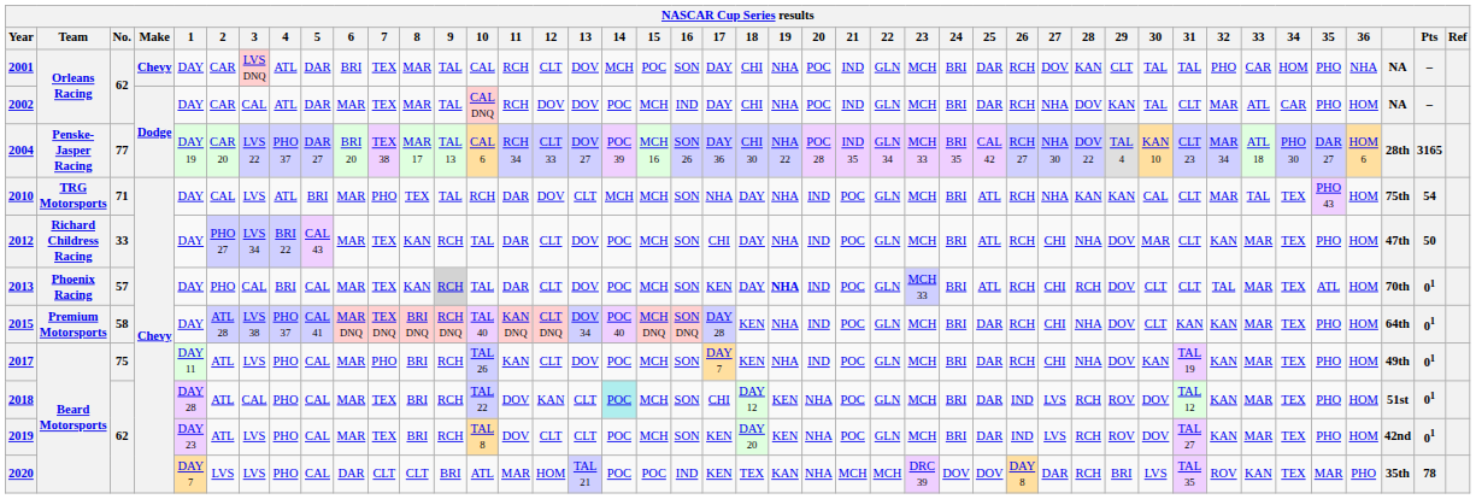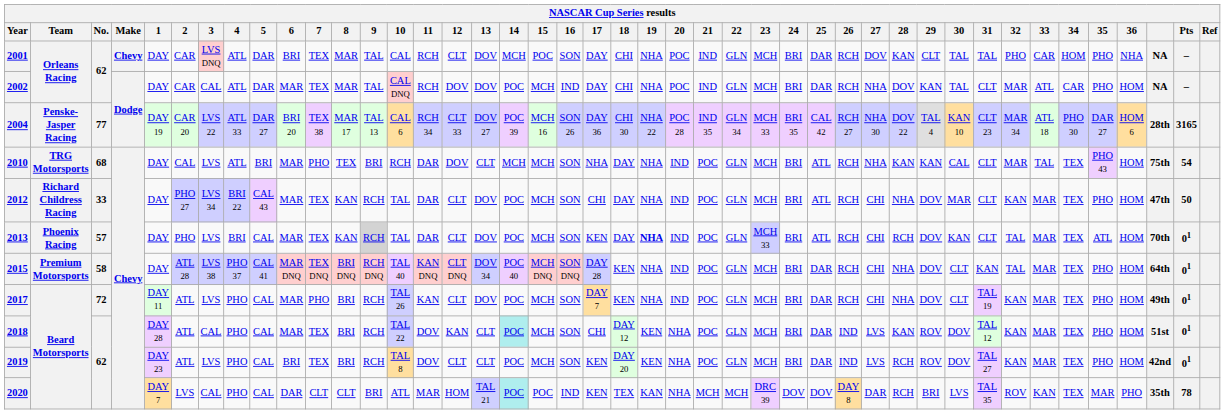 <table class="wikitable" style="text-align:center; font-size:75%">
 <tr>
 <th colspan=45><a href='#'>NASCAR Cup Series</a> results</th>
 </tr>
 <tr>
 <th>Year</th>
 <th>Team</th>
 <th>No.</th>
 <th>Make</th>
 <th>1</th>
 <th>2</th>
 <th>3</th>
 <th>4</th>
 <th>5</th>
 <th>6</th>
 <th>7</th>
 <th>8</th>
 <th>9</th>
 <th>10</th>
 <th>11</th>
 <th>12</th>
 <th>13</th>
 <th>14</th>
 <th>15</th>
 <th>16</th>
 <th>17</th>
 <th>18</th>
 <th>19</th>
 <th>20</th>
 <th>21</th>
 <th>22</th>
 <th>23</th>
 <th>24</th>
 <th>25</th>
 <th>26</th>
 <th>27</th>
 <th>28</th>
 <th>29</th>
 <th>30</th>
 <th>31</th>
 <th>32</th>
 <th>33</th>
 <th>34</th>
 <th>35</th>
 <th>36</th>
 <th></th>
 <th>Pts</th>
 <th>Ref</th>
 </tr>
 <tr>
 <th><a href='#'>2001</a></th>
 <th rowspan=2><a href='#'>Orleans Racing</a></th>
 <th rowspan=2>62</th>
 <th><a href='#'>Chevy</a></th>
 <td><a href='#'>DAY</a></td>
 <td><a href='#'>CAR</a></td>
 <td style="background:#FFCFCF;"><a href='#'>LVS</a><br><small>DNQ</small></td>
 <td><a href='#'>ATL</a></td>
 <td><a href='#'>DAR</a></td>
 <td><a href='#'>BRI</a></td>
 <td><a href='#'>TEX</a></td>
 <td><a href='#'>MAR</a></td>
 <td><a href='#'>TAL</a></td>
 <td><a href='#'>CAL</a></td>
 <td><a href='#'>RCH</a></td>
 <td><a href='#'>CLT</a></td>
 <td><a href='#'>DOV</a></td>
 <td><a href='#'>MCH</a></td>
 <td><a href='#'>POC</a></td>
 <td><a href='#'>SON</a></td>
 <td><a href='#'>DAY</a></td>
 <td><a href='#'>CHI</a></td>
 <td><a href='#'>NHA</a></td>
 <td><a href='#'>POC</a></td>
 <td><a href='#'>IND</a></td>
 <td><a href='#'>GLN</a></td>
 <td><a href='#'>MCH</a></td>
 <td><a href='#'>BRI</a></td>
 <td><a href='#'>DAR</a></td>
 <td><a href='#'>RCH</a></td>
 <td><a href='#'>DOV</a></td>
 <td><a href='#'>KAN</a></td>
 <td><a href='#'>CLT</a></td>
 <td><a href='#'>TAL</a></td>
 <td><a href='#'>TAL</a></td>
 <td><a href='#'>PHO</a></td>
 <td><a href='#'>CAR</a></td>
 <td><a href='#'>HOM</a></td>
 <td><a href='#'>PHO</a></td>
 <td><a href='#'>NHA</a></td>
 <th>NA</th>
 <th>–</th>
 <th></th>
 </tr>
 <tr>
 <th><a href='#'>2002</a></th>
 <th rowspan="2"><a href='#'>Dodge</a></th>
 <td><a href='#'>DAY</a></td>
 <td><a href='#'>CAR</a></td>
 <td><a href='#'>CAL</a></td>
 <td><a href='#'>ATL</a></td>
 <td><a href='#'>DAR</a></td>
 <td><a href='#'>MAR</a></td>
 <td><a href='#'>TEX</a></td>
 <td><a href='#'>MAR</a></td>
 <td><a href='#'>TAL</a></td>
 <td style="background:#FFCFCF;"><a href='#'>CAL</a><br><small>DNQ</small></td>
 <td><a href='#'>RCH</a></td>
 <td><a href='#'>DOV</a></td>
 <td><a href='#'>DOV</a></td>
 <td><a href='#'>POC</a></td>
 <td><a href='#'>MCH</a></td>
 <td><a href='#'>IND</a></td>
 <td><a href='#'>DAY</a></td>
 <td><a href='#'>CHI</a></td>
 <td><a href='#'>NHA</a></td>
 <td><a href='#'>POC</a></td>
 <td><a href='#'>IND</a></td>
 <td><a href='#'>GLN</a></td>
 <td><a href='#'>MCH</a></td>
 <td><a href='#'>BRI</a></td>
 <td><a href='#'>DAR</a></td>
 <td><a href='#'>RCH</a></td>
 <td><a href='#'>NHA</a></td>
 <td><a href='#'>DOV</a></td>
 <td><a href='#'>KAN</a></td>
 <td><a href='#'>TAL</a></td>
 <td><a href='#'>CLT</a></td>
 <td><a href='#'>MAR</a></td>
 <td><a href='#'>ATL</a></td>
 <td><a href='#'>CAR</a></td>
 <td><a href='#'>PHO</a></td>
 <td><a href='#'>HOM</a></td>
 <th>NA</th>
 <th>–</th>
 <th></th>
 </tr>
 <tr>
 <th><a href='#'>2004</a></th>
 <th><a href='#'>Penske-Jasper Racing</a></th>
 <th>77</th>
 <td style="background:#DFFFDF;"><a href='#'>DAY</a><br><small>19</small></td>
 <td style="background:#DFFFDF;"><a href='#'>CAR</a><br><small>20</small></td>
 <td style="background:#CFCFFF;"><a href='#'>LVS</a><br><small>22</small></td>
-<td style="background:#CFCFFF;"><a href='#'>PHO</a><br><small>37</small></td>
+<td style="background:#CFCFFF;"><a href='#'>ATL</a><br><small>33</small></td>
 <td style="background:#CFCFFF;"><a href='#'>DAR</a><br><small>27</small></td>
 <td style="background:#DFFFDF;"><a href='#'>BRI</a><br><small>20</small></td>
 <td style="background:#EFCFFF;"><a href='#'>TEX</a><br><small>38</small></td>
 <td style="background:#DFFFDF;"><a href='#'>MAR</a><br><small>17</small></td>
 <td style="background:#DFFFDF;"><a href='#'>TAL</a><br><small>13</small></td>
 <td style="background:#FFDF9F;"><a href='#'>CAL</a><br><small>6</small></td>
 <td style="background:#CFCFFF;"><a href='#'>RCH</a><br><small>34</small></td>
 <td style="background:#CFCFFF;"><a href='#'>CLT</a><br><small>33</small></td>
 <td style="background:#CFCFFF;"><a href='#'>DOV</a><br><small>27</small></td>
 <td style="background:#EFCFFF;"><a href='#'>POC</a><br><small>39</small></td>
 <td style="background:#DFFFDF;"><a href='#'>MCH</a><br><small>16</small></td>
 <td style="background:#CFCFFF;"><a href='#'>SON</a><br><small>26</small></td>
 <td style="background:#CFCFFF;"><a href='#'>DAY</a><br><small>36</small></td>
 <td style="background:#CFCFFF;"><a href='#'>CHI</a><br><small>30</small></td>
 <td style="background:#CFCFFF;"><a href='#'>NHA</a><br><small>22</small></td>
 <td style="background:#EFCFFF;"><a href='#'>POC</a><br><small>28</small></td>
 <td style="background:#EFCFFF;"><a href='#'>IND</a><br><small>35</small></td>
 <td style="background:#EFCFFF;"><a href='#'>GLN</a><br><small>34</small></td>
 <td style="background:#EFCFFF;"><a href='#'>MCH</a><br><small>33</small></td>
 <td style="background:#EFCFFF;"><a href='#'>BRI</a><br><small>35</small></td>
 <td style="background:#EFCFFF;"><a href='#'>CAL</a><br><small>42</small></td>
 <td style="background:#CFCFFF;"><a href='#'>RCH</a><br><small>27</small></td>
 <td style="background:#CFCFFF;"><a href='#'>NHA</a><br><small>30</small></td>
 <td style="background:#CFCFFF;"><a href='#'>DOV</a><br><small>22</small></td>
 <td style="background:#DFDFDF;"><a href='#'>TAL</a><br><small>4</small></td>
 <td style="background:#FFDF9F;"><a href='#'>KAN</a><br><small>10</small></td>
 <td style="background:#CFCFFF;"><a href='#'>CLT</a><br><small>23</small></td>
 <td style="background:#CFCFFF;"><a href='#'>MAR</a><br><small>34</small></td>
 <td style="background:#DFFFDF;"><a href='#'>ATL</a><br><small>18</small></td>
 <td style="background:#CFCFFF;"><a href='#'>PHO</a><br><small>30</small></td>
 <td style="background:#CFCFFF;"><a href='#'>DAR</a><br><small>27</small></td>
 <td style="background:#FFDF9F;"><a href='#'>HOM</a><br><small>6</small></td>
 <th>28th</th>
 <th>3165</th>
 <th></th>
 </tr>
 <tr>
 <th><a href='#'>2010</a></th>
 <th><a href='#'>TRG Motorsports</a></th>
-<th>71</th>
+<th>68</th>
 <th rowspan="8"><a href='#'>Chevy</a></th>
 <td><a href='#'>DAY</a></td>
 <td><a href='#'>CAL</a></td>
 <td><a href='#'>LVS</a></td>
 <td><a href='#'>ATL</a></td>
 <td><a href='#'>BRI</a></td>
 <td><a href='#'>MAR</a></td>
 <td><a href='#'>PHO</a></td>
 <td><a href='#'>TEX</a></td>
-<td><a href='#'>TAL</a></td>
+<td><a href='#'>BRI</a></td>
 <td><a href='#'>RCH</a></td>
 <td><a href='#'>DAR</a></td>
 <td><a href='#'>DOV</a></td>
 <td><a href='#'>CLT</a></td>
 <td><a href='#'>MCH</a></td>
 <td><a href='#'>MCH</a></td>
 <td><a href='#'>SON</a></td>
 <td><a href='#'>NHA</a></td>
 <td><a href='#'>DAY</a></td>
 <td><a href='#'>NHA</a></td>
 <td><a href='#'>IND</a></td>
 <td><a href='#'>POC</a></td>
 <td><a href='#'>GLN</a></td>
 <td><a href='#'>MCH</a></td>
 <td><a href='#'>BRI</a></td>
 <td><a href='#'>ATL</a></td>
 <td><a href='#'>RCH</a></td>
 <td><a href='#'>NHA</a></td>
 <td><a href='#'>KAN</a></td>
 <td><a href='#'>KAN</a></td>
 <td><a href='#'>CAL</a></td>
 <td><a href='#'>CLT</a></td>
 <td><a href='#'>MAR</a></td>
 <td><a href='#'>TAL</a></td>
 <td><a href='#'>TEX</a></td>
 <td style="background:#EFCFFF;"><a href='#'>PHO</a><br><small>43</small></td>
 <td><a href='#'>HOM</a></td>
 <th>75th</th>
 <th>54</th>
 <th></th>
 </tr>
 <tr>
 <th><a href='#'>2012</a></th>
 <th><a href='#'>Richard Childress Racing</a></th>
 <th>33</th>
 <td><a href='#'>DAY</a></td>
 <td style="background:#CFCFFF;"><a href='#'>PHO</a><br><small>27</small></td>
 <td style="background:#CFCFFF;"><a href='#'>LVS</a><br><small>34</small></td>
 <td style="background:#CFCFFF;"><a href='#'>BRI</a><br><small>22</small></td>
 <td style="background:#EFCFFF;"><a href='#'>CAL</a><br><small>43</small></td>
 <td><a href='#'>MAR</a></td>
 <td><a href='#'>TEX</a></td>
 <td><a href='#'>KAN</a></td>
 <td><a href='#'>RCH</a></td>
 <td><a href='#'>TAL</a></td>
 <td><a href='#'>DAR</a></td>
 <td><a href='#'>CLT</a></td>
 <td><a href='#'>DOV</a></td>
 <td><a href='#'>POC</a></td>
 <td><a href='#'>MCH</a></td>
 <td><a href='#'>SON</a></td>
 <td><a href='#'>CHI</a></td>
 <td><a href='#'>DAY</a></td>
 <td><a href='#'>NHA</a></td>
 <td><a href='#'>IND</a></td>
 <td><a href='#'>POC</a></td>
 <td><a href='#'>GLN</a></td>
 <td><a href='#'>MCH</a></td>
 <td><a href='#'>BRI</a></td>
 <td><a href='#'>ATL</a></td>
 <td><a href='#'>RCH</a></td>
 <td><a href='#'>CHI</a></td>
 <td><a href='#'>NHA</a></td>
 <td><a href='#'>DOV</a></td>
 <td><a href='#'>MAR</a></td>
 <td><a href='#'>CLT</a></td>
 <td><a href='#'>KAN</a></td>
 <td><a href='#'>MAR</a></td>
 <td><a href='#'>TEX</a></td>
 <td><a href='#'>PHO</a></td>
 <td><a href='#'>HOM</a></td>
 <th>47th</th>
 <th>50</th>
 <th></th>
 </tr>
 <tr>
 <th><a href='#'>2013</a></th>
 <th><a href='#'>Phoenix Racing</a></th>
 <th>57</th>
 <td><a href='#'>DAY</a></td>
 <td><a href='#'>PHO</a></td>
-<td><a href='#'>CAL</a></td>
+<td><a href='#'>LVS</a></td>
 <td><a href='#'>BRI</a></td>
 <td><a href='#'>CAL</a></td>
 <td><a href='#'>MAR</a></td>
 <td><a href='#'>TEX</a></td>
 <td><a href='#'>KAN</a></td>
 <td style="background: lightgrey;"><a href='#'>RCH</a></td>
 <td><a href='#'>TAL</a></td>
 <td><a href='#'>DAR</a></td>
 <td><a href='#'>CLT</a></td>
 <td><a href='#'>DOV</a></td>
 <td><a href='#'>POC</a></td>
 <td><a href='#'>MCH</a></td>
 <td><a href='#'>SON</a></td>
 <td><a href='#'>KEN</a></td>
 <td><a href='#'>DAY</a></td>
 <td><strong><a href='#'>NHA</a></strong></td>
 <td><a href='#'>IND</a></td>
 <td><a href='#'>POC</a></td>
 <td><a href='#'>GLN</a></td>
 <td style="background:#CFCFFF;"><a href='#'>MCH</a><br><small>33</small></td>
 <td><a href='#'>BRI</a></td>
 <td><a href='#'>ATL</a></td>
 <td><a href='#'>RCH</a></td>
 <td><a href='#'>CHI</a></td>
 <td><a href='#'>RCH</a></td>
 <td><a href='#'>DOV</a></td>
-<td><a href='#'>CLT</a></td>
+<td><a href='#'>KAN</a></td>
 <td><a href='#'>CLT</a></td>
 <td><a href='#'>TAL</a></td>
 <td><a href='#'>MAR</a></td>
 <td><a href='#'>TEX</a></td>
 <td><a href='#'>ATL</a></td>
 <td><a href='#'>HOM</a></td>
 <th>70th</th>
 <th>0<sup>1</sup></th>
 <th></th>
 </tr>
 <tr>
 <th><a href='#'>2015</a></th>
 <th><a href='#'>Premium Motorsports</a></th>
 <th>58</th>
 <td><a href='#'>DAY</a></td>
 <td style="background:#CFCFFF;"><a href='#'>ATL</a><br><small>28</small></td>
 <td style="background:#CFCFFF;"><a href='#'>LVS</a><br><small>38</small></td>
 <td style="background:#CFCFFF;"><a href='#'>PHO</a><br><small>37</small></td>
 <td style="background:#CFCFFF;"><a href='#'>CAL</a><br><small>41</small></td>
 <td style="background:#FFCFCF;"><a href='#'>MAR</a><br><small>DNQ</small></td>
 <td style="background:#FFCFCF;"><a href='#'>TEX</a><br><small>DNQ</small></td>
 <td style="background:#FFCFCF;"><a href='#'>BRI</a><br><small>DNQ</small></td>
 <td style="background:#FFCFCF;"><a href='#'>RCH</a><br><small>DNQ</small></td>
 <td style="background:#EFCFFF;"><a href='#'>TAL</a><br><small>40</small></td>
 <td style="background:#FFCFCF;"><a href='#'>KAN</a><br><small>DNQ</small></td>
 <td style="background:#FFCFCF;"><a href='#'>CLT</a><br><small>DNQ</small></td>
 <td style="background:#CFCFFF;"><a href='#'>DOV</a><br><small>34</small></td>
 <td style="background:#EFCFFF;"><a href='#'>POC</a><br><small>40</small></td>
 <td style="background:#FFCFCF;"><a href='#'>MCH</a><br><small>DNQ</small></td>
 <td style="background:#FFCFCF;"><a href='#'>SON</a><br><small>DNQ</small></td>
 <td style="background:#CFCFFF;"><a href='#'>DAY</a><br><small>28</small></td>
 <td><a href='#'>KEN</a></td>
 <td><a href='#'>NHA</a></td>
 <td><a href='#'>IND</a></td>
 <td><a href='#'>POC</a></td>
 <td><a href='#'>GLN</a></td>
 <td><a href='#'>MCH</a></td>
 <td><a href='#'>BRI</a></td>
 <td><a href='#'>DAR</a></td>
 <td><a href='#'>RCH</a></td>
 <td><a href='#'>CHI</a></td>
 <td><a href='#'>NHA</a></td>
 <td><a href='#'>DOV</a></td>
 <td><a href='#'>CLT</a></td>
 <td><a href='#'>KAN</a></td>
-<td><a href='#'>KAN</a></td>
+<td><a href='#'>TAL</a></td>
 <td><a href='#'>MAR</a></td>
 <td><a href='#'>TEX</a></td>
 <td><a href='#'>PHO</a></td>
 <td><a href='#'>HOM</a></td>
 <th>64th</th>
 <th>0<sup>1</sup></th>
 <th></th>
 </tr>
 <tr>
 <th><a href='#'>2017</a></th>
 <th rowspan=4><a href='#'>Beard Motorsports</a></th>
-<th>75</th>
+<th>72</th>
 <td style="background:#DFFFDF;"><a href='#'>DAY</a><br><small>11</small></td>
 <td><a href='#'>ATL</a></td>
 <td><a href='#'>LVS</a></td>
 <td><a href='#'>PHO</a></td>
 <td><a href='#'>CAL</a></td>
 <td><a href='#'>MAR</a></td>
 <td><a href='#'>PHO</a></td>
 <td><a href='#'>BRI</a></td>
 <td><a href='#'>RCH</a></td>
 <td style="background:#CFCFFF;"><a href='#'>TAL</a><br><small>26</small></td>
 <td><a href='#'>KAN</a></td>
 <td><a href='#'>CLT</a></td>
 <td><a href='#'>DOV</a></td>
 <td><a href='#'>POC</a></td>
 <td><a href='#'>MCH</a></td>
 <td><a href='#'>SON</a></td>
 <td style="background:#FFDF9F;"><a href='#'>DAY</a><br><small>7</small></td>
 <td><a href='#'>KEN</a></td>
 <td><a href='#'>NHA</a></td>
 <td><a href='#'>IND</a></td>
 <td><a href='#'>POC</a></td>
 <td><a href='#'>GLN</a></td>
 <td><a href='#'>MCH</a></td>
 <td><a href='#'>BRI</a></td>
 <td><a href='#'>DAR</a></td>
 <td><a href='#'>RCH</a></td>
 <td><a href='#'>CHI</a></td>
 <td><a href='#'>NHA</a></td>
 <td><a href='#'>DOV</a></td>
-<td><a href='#'>KAN</a></td>
+<td><a href='#'>CLT</a></td>
 <td style="background:#EFCFFF;"><a href='#'>TAL</a><br><small>19</small></td>
 <td><a href='#'>KAN</a></td>
 <td><a href='#'>MAR</a></td>
 <td><a href='#'>TEX</a></td>
 <td><a href='#'>PHO</a></td>
 <td><a href='#'>HOM</a></td>
 <th>49th</th>
 <th>0<sup>1</sup></th>
 <th></th>
 </tr>
 <tr>
 <th><a href='#'>2018</a></th>
 <th rowspan=3>62</th>
 <td style="background:#EFCFFF;"><a href='#'>DAY</a><br><small>28</small></td>
 <td><a href='#'>ATL</a></td>
 <td><a href='#'>CAL</a></td>
 <td><a href='#'>PHO</a></td>
 <td><a href='#'>CAL</a></td>
 <td><a href='#'>MAR</a></td>
 <td><a href='#'>TEX</a></td>
 <td><a href='#'>BRI</a></td>
 <td><a href='#'>RCH</a></td>
 <td style="background:#CFCFFF;"><a href='#'>TAL</a><br><small>22</small></td>
 <td><a href='#'>DOV</a></td>
 <td><a href='#'>KAN</a></td>
 <td><a href='#'>CLT</a></td>
 <td style="background: paleturquoise;"><a href='#'>POC</a></td>
 <td><a href='#'>MCH</a></td>
 <td><a href='#'>SON</a></td>
 <td><a href='#'>CHI</a></td>
 <td style="background:#DFFFDF;"><a href='#'>DAY</a><br><small>12</small></td>
 <td><a href='#'>KEN</a></td>
 <td><a href='#'>NHA</a></td>
 <td><a href='#'>POC</a></td>
 <td><a href='#'>GLN</a></td>
 <td><a href='#'>MCH</a></td>
 <td><a href='#'>BRI</a></td>
 <td><a href='#'>DAR</a></td>
 <td><a href='#'>IND</a></td>
 <td><a href='#'>LVS</a></td>
-<td><a href='#'>RCH</a></td>
+<td><a href='#'>KAN</a></td>
 <td><a href='#'>ROV</a></td>
 <td><a href='#'>DOV</a></td>
 <td style="background:#DFFFDF;"><a href='#'>TAL</a><br><small>12</small></td>
 <td><a href='#'>KAN</a></td>
 <td><a href='#'>MAR</a></td>
 <td><a href='#'>TEX</a></td>
 <td><a href='#'>PHO</a></td>
 <td><a href='#'>HOM</a></td>
 <th>51st</th>
 <th>0<sup>1</sup></th>
 <th></th>
 </tr>
 <tr>
 <th><a href='#'>2019</a></th>
 <td style="background:#EFCFFF;"><a href='#'>DAY</a><br><small>23</small></td>
 <td><a href='#'>ATL</a></td>
 <td><a href='#'>LVS</a></td>
 <td><a href='#'>PHO</a></td>
 <td><a href='#'>CAL</a></td>
-<td><a href='#'>MAR</a></td>
+<td><a href='#'>BRI</a></td>
 <td><a href='#'>TEX</a></td>
 <td><a href='#'>BRI</a></td>
 <td><a href='#'>RCH</a></td>
 <td style="background:#FFDF9F;"><a href='#'>TAL</a><br><small>8</small></td>
 <td><a href='#'>DOV</a></td>
 <td><a href='#'>CLT</a></td>
 <td><a href='#'>CLT</a></td>
 <td><a href='#'>POC</a></td>
 <td><a href='#'>MCH</a></td>
 <td><a href='#'>SON</a></td>
 <td><a href='#'>KEN</a></td>
 <td style="background:#DFFFDF;"><a href='#'>DAY</a><br><small>20</small></td>
 <td><a href='#'>KEN</a></td>
 <td><a href='#'>NHA</a></td>
 <td><a href='#'>POC</a></td>
 <td><a href='#'>GLN</a></td>
 <td><a href='#'>MCH</a></td>
 <td><a href='#'>BRI</a></td>
 <td><a href='#'>DAR</a></td>
 <td><a href='#'>IND</a></td>
 <td><a href='#'>LVS</a></td>
 <td><a href='#'>RCH</a></td>
 <td><a href='#'>ROV</a></td>
 <td><a href='#'>DOV</a></td>
 <td style="background:#EFCFFF;"><a href='#'>TAL</a><br><small>27</small></td>
 <td><a href='#'>KAN</a></td>
 <td><a href='#'>MAR</a></td>
 <td><a href='#'>TEX</a></td>
 <td><a href='#'>PHO</a></td>
 <td><a href='#'>HOM</a></td>
 <th>42nd</th>
 <th>0<sup>1</sup></th>
 <th></th>
 </tr>
 <tr>
 <th><a href='#'>2020</a></th>
 <td style="background:#FFDF9F;"><a href='#'>DAY</a><br><small>7</small></td>
 <td><a href='#'>LVS</a></td>
-<td><a href='#'>LVS</a></td>
+<td><a href='#'>CAL</a></td>
 <td><a href='#'>PHO</a></td>
 <td><a href='#'>CAL</a></td>
 <td><a href='#'>DAR</a></td>
 <td><a href='#'>CLT</a></td>
 <td><a href='#'>CLT</a></td>
 <td><a href='#'>BRI</a></td>
 <td><a href='#'>ATL</a></td>
 <td><a href='#'>MAR</a></td>
 <td><a href='#'>HOM</a></td>
 <td style="background:#CFCFFF;"><a href='#'>TAL</a><br><small>21</small></td>
-<td><a href='#'>POC</a></td>
+<td style="background: paleturquoise;"><a href='#'>POC</a></td>
 <td><a href='#'>POC</a></td>
 <td><a href='#'>IND</a></td>
 <td><a href='#'>KEN</a></td>
 <td><a href='#'>TEX</a></td>
 <td><a href='#'>KAN</a></td>
 <td><a href='#'>NHA</a></td>
 <td><a href='#'>MCH</a></td>
 <td><a href='#'>MCH</a></td>
 <td style="background:#EFCFFF;"><a href='#'>DRC</a><br><small>39</small></td>
 <td><a href='#'>DOV</a></td>
 <td><a href='#'>DOV</a></td>
 <td style="background:#FFDF9F;"><a href='#'>DAY</a><br><small>8</small></td>
 <td><a href='#'>DAR</a></td>
 <td><a href='#'>RCH</a></td>
 <td><a href='#'>BRI</a></td>
 <td><a href='#'>LVS</a></td>
 <td style="background:#EFCFFF;"><a href='#'>TAL</a><br><small>35</small></td>
 <td><a href='#'>ROV</a></td>
 <td><a href='#'>KAN</a></td>
 <td><a href='#'>TEX</a></td>
 <td><a href='#'>MAR</a></td>
 <td><a href='#'>PHO</a></td>
 <th>35th</th>
 <th>78</th>
 <th></th>
 </tr>
 </table>
